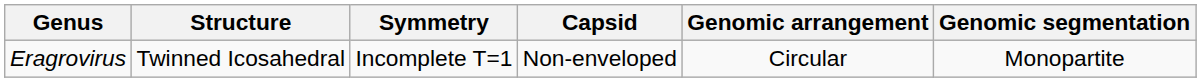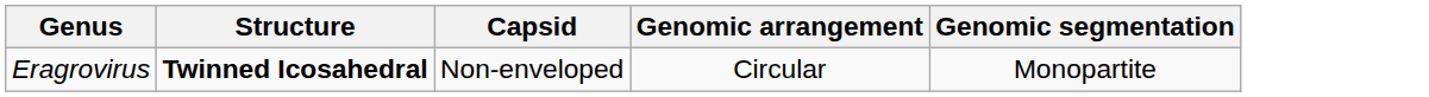 <table class="wikitable sortable" style="text-align:center">
 <tr>
 <th>Genus</th>
 <th>Structure</th>
-<th>Symmetry</th>
 <th>Capsid</th>
 <th>Genomic arrangement</th>
 <th>Genomic segmentation</th>
 </tr>
 <tr>
 <td><em>Eragrovirus</em></td>
-<td>Twinned Icosahedral</td>
-<td>Incomplete T=1</td>
+<td><strong>Twinned Icosahedral</strong></td>
 <td>Non-enveloped</td>
 <td>Circular</td>
 <td>Monopartite</td>
 </tr>
 </table>
